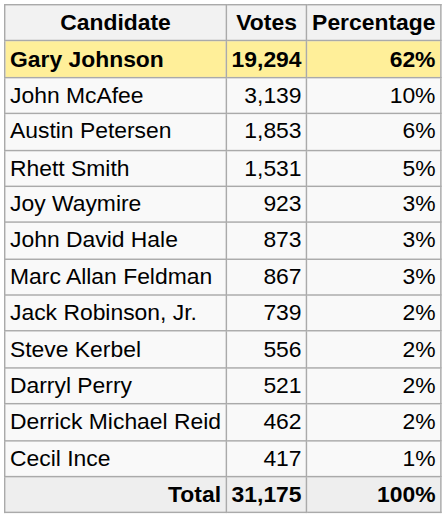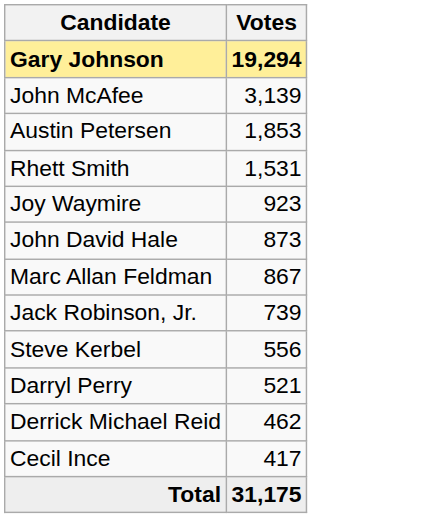 <table class="wikitable" style="text-align:right;">
 <tr>
 <th>Candidate</th>
 <th>Votes</th>
-<th>Percentage</th>
 </tr>
 <tr style="background:#ffef99;">
 <td style="text-align:left;"><strong>Gary Johnson</strong></td>
 <td><strong>19,294</strong></td>
-<td><strong>62%</strong></td>
 </tr>
 <tr>
 <td style="text-align:left;">John McAfee</td>
 <td>3,139</td>
-<td>10%</td>
 </tr>
 <tr>
 <td style="text-align:left;">Austin Petersen</td>
 <td>1,853</td>
-<td>6%</td>
 </tr>
 <tr>
 <td style="text-align:left;">Rhett Smith</td>
 <td>1,531</td>
-<td>5%</td>
 </tr>
 <tr>
 <td style="text-align:left;">Joy Waymire</td>
 <td>923</td>
-<td>3%</td>
 </tr>
 <tr>
 <td style="text-align:left;">John David Hale</td>
 <td>873</td>
-<td>3%</td>
 </tr>
 <tr>
 <td style="text-align:left;">Marc Allan Feldman</td>
 <td>867</td>
-<td>3%</td>
 </tr>
 <tr>
 <td style="text-align:left;">Jack Robinson, Jr.</td>
 <td>739</td>
-<td>2%</td>
 </tr>
 <tr>
 <td style="text-align:left;">Steve Kerbel</td>
 <td>556</td>
-<td>2%</td>
 </tr>
 <tr>
 <td style="text-align:left;">Darryl Perry</td>
 <td>521</td>
-<td>2%</td>
 </tr>
 <tr>
 <td style="text-align:left;">Derrick Michael Reid</td>
 <td>462</td>
-<td>2%</td>
 </tr>
 <tr>
 <td style="text-align:left;">Cecil Ince</td>
 <td>417</td>
-<td>1%</td>
 </tr>
 <tr style="background:#eee;">
 <td style="margin-right:0.50px"><strong>Total</strong></td>
 <td style="margin-right:0.50px"><strong>31,175</strong></td>
-<td style="margin-right:0.50px"><strong>100%</strong></td>
 </tr>
 </table>
